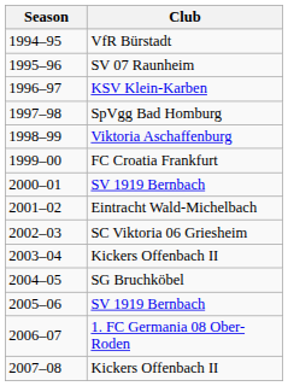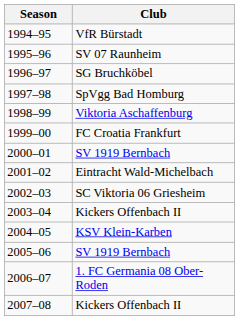 <table class="wikitable">
 <tr align="center" bgcolor="#dfdfdf">
 <th width="80">Season</th>
 <th width="200">Club</th>
 </tr>
 <tr>
 <td>1994–95</td>
 <td>VfR Bürstadt</td>
 </tr>
 <tr>
 <td>1995–96</td>
 <td>SV 07 Raunheim</td>
 </tr>
 <tr>
 <td>1996–97</td>
-<td><a href='#'>KSV Klein-Karben</a></td>
+<td>SG Bruchköbel</td>
 </tr>
 <tr>
 <td>1997–98</td>
 <td>SpVgg Bad Homburg</td>
 </tr>
 <tr>
 <td>1998–99</td>
 <td><a href='#'>Viktoria Aschaffenburg</a></td>
 </tr>
 <tr>
 <td>1999–00</td>
 <td>FC Croatia Frankfurt</td>
 </tr>
 <tr>
 <td>2000–01</td>
 <td><a href='#'>SV 1919 Bernbach</a></td>
 </tr>
 <tr>
 <td>2001–02</td>
 <td>Eintracht Wald-Michelbach</td>
 </tr>
 <tr>
 <td>2002–03</td>
 <td>SC Viktoria 06 Griesheim</td>
 </tr>
 <tr>
 <td>2003–04</td>
 <td>Kickers Offenbach II</td>
 </tr>
 <tr>
 <td>2004–05</td>
-<td>SG Bruchköbel</td>
+<td><a href='#'>KSV Klein-Karben</a></td>
 </tr>
 <tr>
 <td>2005–06</td>
 <td><a href='#'>SV 1919 Bernbach</a></td>
 </tr>
 <tr>
 <td>2006–07</td>
 <td><a href='#'>1. FC Germania 08 Ober-Roden</a></td>
 </tr>
 <tr>
 <td>2007–08</td>
 <td>Kickers Offenbach II</td>
 </tr>
 </table>
